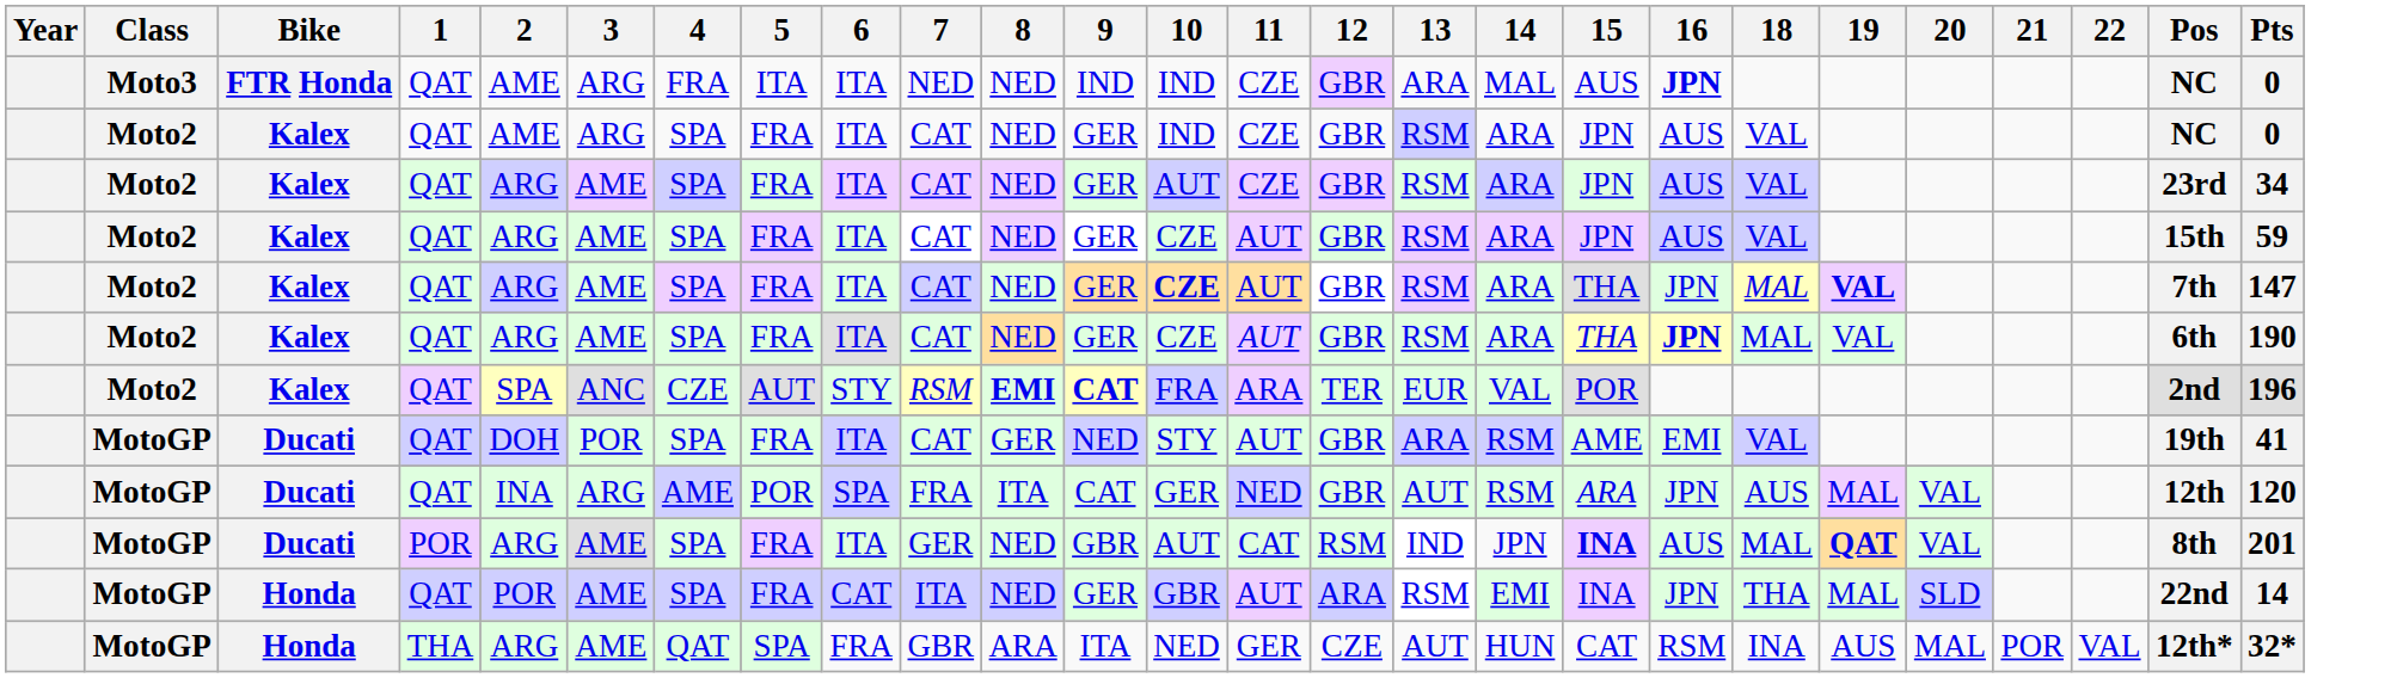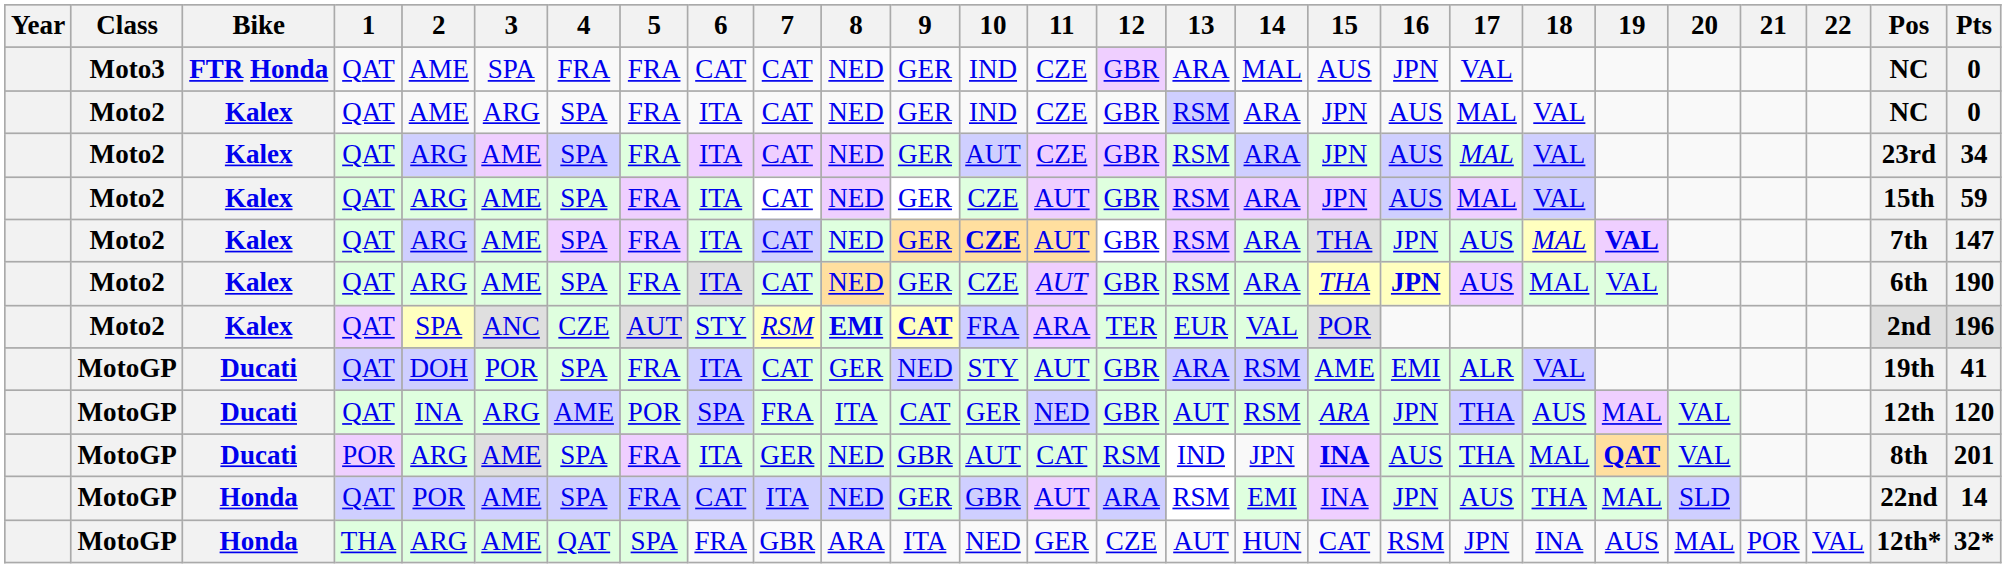 <table class="wikitable" style="text-align:center;">
 <tr>
 <th>Year</th>
 <th>Class</th>
 <th>Bike</th>
 <th>1</th>
 <th>2</th>
 <th>3</th>
 <th>4</th>
 <th>5</th>
 <th>6</th>
 <th>7</th>
 <th>8</th>
 <th>9</th>
 <th>10</th>
 <th>11</th>
 <th>12</th>
 <th>13</th>
 <th>14</th>
 <th>15</th>
 <th>16</th>
+<th>17</th>
 <th>18</th>
 <th>19</th>
 <th>20</th>
 <th>21</th>
 <th>22</th>
 <th>Pos</th>
 <th>Pts</th>
 </tr>
 <tr>
 <th></th>
 <th>Moto3</th>
 <th><a href='#'>FTR</a> <a href='#'>Honda</a></th>
 <td><a href='#'>QAT</a></td>
 <td><a href='#'>AME</a></td>
-<td><a href='#'>ARG</a></td>
+<td><a href='#'>SPA</a></td>
 <td><a href='#'>FRA</a></td>
-<td><a href='#'>ITA</a></td>
-<td><a href='#'>ITA</a></td>
+<td><a href='#'>FRA</a></td>
+<td><a href='#'>CAT</a></td>
+<td><a href='#'>CAT</a></td>
 <td><a href='#'>NED</a></td>
-<td><a href='#'>NED</a></td>
-<td><a href='#'>IND</a></td>
+<td><a href='#'>GER</a></td>
 <td><a href='#'>IND</a></td>
 <td><a href='#'>CZE</a></td>
 <td style="background:#efcfff;"><a href='#'>GBR</a><br></td>
 <td><a href='#'>ARA</a></td>
 <td><a href='#'>MAL</a></td>
 <td><a href='#'>AUS</a></td>
-<td><strong><a href='#'>JPN</a></strong></td>
+<td><a href='#'>JPN</a></td>
+<td><a href='#'>VAL</a></td>
 <td></td>
 <td></td>
 <td></td>
 <td></td>
 <td></td>
 <th>NC</th>
 <th>0</th>
 </tr>
 <tr>
 <th></th>
 <th>Moto2</th>
 <th><a href='#'>Kalex</a></th>
 <td><a href='#'>QAT</a></td>
 <td><a href='#'>AME</a></td>
 <td><a href='#'>ARG</a></td>
 <td><a href='#'>SPA</a></td>
 <td><a href='#'>FRA</a></td>
 <td><a href='#'>ITA</a></td>
 <td><a href='#'>CAT</a></td>
 <td><a href='#'>NED</a></td>
 <td><a href='#'>GER</a></td>
 <td><a href='#'>IND</a></td>
 <td><a href='#'>CZE</a></td>
 <td><a href='#'>GBR</a></td>
 <td style="background:#CFCFFF;"><a href='#'>RSM</a><br></td>
 <td><a href='#'>ARA</a></td>
 <td><a href='#'>JPN</a></td>
 <td><a href='#'>AUS</a></td>
+<td><a href='#'>MAL</a></td>
 <td><a href='#'>VAL</a></td>
 <td></td>
 <td></td>
 <td></td>
 <td></td>
 <th>NC</th>
 <th>0</th>
 </tr>
 <tr>
 <th></th>
 <th>Moto2</th>
 <th><a href='#'>Kalex</a></th>
 <td style="background:#dfffdf;"><a href='#'>QAT</a><br></td>
 <td style="background:#cfcfff;"><a href='#'>ARG</a><br></td>
 <td style="background:#efcfff;"><a href='#'>AME</a><br></td>
 <td style="background:#cfcfff;"><a href='#'>SPA</a><br></td>
 <td style="background:#dfffdf;"><a href='#'>FRA</a><br></td>
 <td style="background:#efcfff;"><a href='#'>ITA</a><br></td>
 <td style="background:#efcfff;"><a href='#'>CAT</a><br></td>
 <td style="background:#efcfff;"><a href='#'>NED</a><br></td>
 <td style="background:#dfffdf;"><a href='#'>GER</a><br></td>
 <td style="background:#cfcfff;"><a href='#'>AUT</a><br></td>
 <td style="background:#efcfff;"><a href='#'>CZE</a><br></td>
 <td style="background:#efcfff;"><a href='#'>GBR</a><br></td>
 <td style="background:#dfffdf;"><a href='#'>RSM</a><br></td>
 <td style="background:#cfcfff;"><a href='#'>ARA</a><br></td>
 <td style="background:#dfffdf;"><a href='#'>JPN</a><br></td>
 <td style="background:#cfcfff;"><a href='#'>AUS</a><br></td>
+<td style="background:#dfffdf;"><em><a href='#'>MAL</a></em><br></td>
 <td style="background:#cfcfff;"><a href='#'>VAL</a><br></td>
 <td></td>
 <td></td>
 <td></td>
 <td></td>
 <th>23rd</th>
 <th>34</th>
 </tr>
 <tr>
 <th></th>
 <th>Moto2</th>
 <th><a href='#'>Kalex</a></th>
 <td style="background:#dfffdf;"><a href='#'>QAT</a><br></td>
 <td style="background:#dfffdf;"><a href='#'>ARG</a><br></td>
 <td style="background:#dfffdf;"><a href='#'>AME</a><br></td>
 <td style="background:#dfffdf;"><a href='#'>SPA</a><br></td>
 <td style="background:#efcfff;"><a href='#'>FRA</a><br></td>
 <td style="background:#dfffdf;"><a href='#'>ITA</a><br></td>
 <td style="background:#ffffff;"><a href='#'>CAT</a><br></td>
 <td style="background:#efcfff;"><a href='#'>NED</a><br></td>
 <td style="background:#ffffff;"><a href='#'>GER</a><br></td>
 <td style="background:#dfffdf;"><a href='#'>CZE</a><br></td>
 <td style="background:#efcfff;"><a href='#'>AUT</a><br></td>
 <td style="background:#dfffdf;"><a href='#'>GBR</a><br></td>
 <td style="background:#efcfff;"><a href='#'>RSM</a><br></td>
 <td style="background:#efcfff;"><a href='#'>ARA</a><br></td>
 <td style="background:#efcfff;"><a href='#'>JPN</a><br></td>
 <td style="background:#cfcfff;"><a href='#'>AUS</a><br></td>
+<td style="background:#efcfff;"><a href='#'>MAL</a><br></td>
 <td style="background:#cfcfff;"><a href='#'>VAL</a><br></td>
 <td></td>
 <td></td>
 <td></td>
 <td></td>
 <th>15th</th>
 <th>59</th>
 </tr>
 <tr>
 <th></th>
 <th>Moto2</th>
 <th><a href='#'>Kalex</a></th>
 <td style="background:#DFFFDF;"><a href='#'>QAT</a><br></td>
 <td style="background:#CFCFFF;"><a href='#'>ARG</a><br></td>
 <td style="background:#DFFFDF;"><a href='#'>AME</a><br></td>
 <td style="background:#EFCFFF;"><a href='#'>SPA</a><br></td>
 <td style="background:#EFCFFF;"><a href='#'>FRA</a><br></td>
 <td style="background:#DFFFDF;"><a href='#'>ITA</a><br></td>
 <td style="background:#CFCFFF;"><a href='#'>CAT</a><br></td>
 <td style="background:#DFFFDF;"><a href='#'>NED</a><br></td>
 <td style="background:#FFDF9F;"><a href='#'>GER</a><br></td>
 <td style="background:#FFDF9F;"><strong><a href='#'>CZE</a></strong><br></td>
 <td style="background:#FFDF9F;"><a href='#'>AUT</a><br></td>
 <td style="background:#FFFFFF;"><a href='#'>GBR</a><br></td>
 <td style="background:#EFCFFF;"><a href='#'>RSM</a><br></td>
 <td style="background:#DFFFDF;"><a href='#'>ARA</a><br></td>
 <td style="background:#DFDFDF;"><a href='#'>THA</a><br></td>
 <td style="background:#DFFFDF;"><a href='#'>JPN</a><br></td>
+<td style="background:#DFFFDF;"><a href='#'>AUS</a><br></td>
 <td style="background:#FFFFBF;"><em><a href='#'>MAL</a></em><br></td>
 <td style="background:#EFCFFF;"><strong><a href='#'>VAL</a></strong><br></td>
 <td></td>
 <td></td>
 <td></td>
 <th>7th</th>
 <th>147</th>
 </tr>
 <tr>
 <th></th>
 <th>Moto2</th>
 <th><a href='#'>Kalex</a></th>
 <td style="background:#dfffdf;"><a href='#'>QAT</a><br></td>
 <td style="background:#dfffdf;"><a href='#'>ARG</a><br></td>
 <td style="background:#dfffdf;"><a href='#'>AME</a><br></td>
 <td style="background:#dfffdf;"><a href='#'>SPA</a><br></td>
 <td style="background:#dfffdf;"><a href='#'>FRA</a><br></td>
 <td style="background:#dfdfdf;"><a href='#'>ITA</a><br></td>
 <td style="background:#dfffdf;"><a href='#'>CAT</a><br></td>
 <td style="background:#ffdf9f;"><a href='#'>NED</a><br></td>
 <td style="background:#dfffdf;"><a href='#'>GER</a><br></td>
 <td style="background:#dfffdf;"><a href='#'>CZE</a><br></td>
 <td style="background:#efcfff;"><em><a href='#'>AUT</a></em><br></td>
 <td style="background:#dfffdf;"><a href='#'>GBR</a><br></td>
 <td style="background:#dfffdf;"><a href='#'>RSM</a><br></td>
 <td style="background:#dfffdf;"><a href='#'>ARA</a><br></td>
 <td style="background:#ffffbf;"><em><a href='#'>THA</a></em><br></td>
 <td style="background:#ffffbf;"><strong><a href='#'>JPN</a></strong><br></td>
+<td style="background:#efcfff;"><a href='#'>AUS</a><br></td>
 <td style="background:#dfffdf;"><a href='#'>MAL</a><br></td>
 <td style="background:#dfffdf;"><a href='#'>VAL</a><br></td>
 <td></td>
 <td></td>
 <td></td>
 <th>6th</th>
 <th>190</th>
 </tr>
 <tr>
 <th></th>
 <th>Moto2</th>
 <th><a href='#'>Kalex</a></th>
 <td style="background:#efcfff;"><a href='#'>QAT</a><br></td>
 <td style="background:#ffffbf;"><a href='#'>SPA</a><br></td>
 <td style="background:#dfdfdf;"><a href='#'>ANC</a><br></td>
 <td style="background:#dfffdf;"><a href='#'>CZE</a><br></td>
 <td style="background:#dfdfdf;"><a href='#'>AUT</a><br></td>
 <td style="background:#dfffdf;"><a href='#'>STY</a><br></td>
 <td style="background:#ffffbf;"><em><a href='#'>RSM</a></em><br></td>
 <td style="background:#dfffdf;"><strong><a href='#'>EMI</a></strong><br></td>
 <td style="background:#ffffbf;"><strong><a href='#'>CAT</a></strong><br></td>
 <td style="background:#cfcfff;"><a href='#'>FRA</a><br></td>
 <td style="background:#efcfff;"><a href='#'>ARA</a><br></td>
 <td style="background:#dfffdf;"><a href='#'>TER</a><br></td>
 <td style="background:#dfffdf;"><a href='#'>EUR</a><br></td>
 <td style="background:#dfffdf;"><a href='#'>VAL</a><br></td>
 <td style="background:#dfdfdf;"><a href='#'>POR</a><br></td>
 <td></td>
 <td></td>
 <td></td>
 <td></td>
 <td></td>
 <td></td>
+<td></td>
 <th style="background:#dfdfdf;">2nd</th>
 <th style="background:#dfdfdf;">196</th>
 </tr>
 <tr>
 <th></th>
 <th>MotoGP</th>
 <th><a href='#'>Ducati</a></th>
 <td style="background:#cfcfff;"><a href='#'>QAT</a><br></td>
 <td style="background:#cfcfff;"><a href='#'>DOH</a><br></td>
 <td style="background:#dfffdf;"><a href='#'>POR</a><br></td>
 <td style="background:#dfffdf;"><a href='#'>SPA</a><br></td>
 <td style="background:#dfffdf;"><a href='#'>FRA</a><br></td>
 <td style="background:#cfcfff;"><a href='#'>ITA</a><br></td>
 <td style="background:#dfffdf;"><a href='#'>CAT</a><br></td>
 <td style="background:#dfffdf;"><a href='#'>GER</a><br></td>
 <td style="background:#cfcfff;"><a href='#'>NED</a><br></td>
 <td style="background:#dfffdf;"><a href='#'>STY</a><br></td>
 <td style="background:#dfffdf;"><a href='#'>AUT</a><br></td>
 <td style="background:#dfffdf;"><a href='#'>GBR</a><br></td>
 <td style="background:#cfcfff;"><a href='#'>ARA</a><br></td>
 <td style="background:#cfcfff;"><a href='#'>RSM</a><br></td>
 <td style="background:#dfffdf;"><a href='#'>AME</a><br></td>
 <td style="background:#dfffdf;"><a href='#'>EMI</a><br></td>
+<td style="background:#dfffdf;"><a href='#'>ALR</a><br></td>
 <td style="background:#cfcfff;"><a href='#'>VAL</a><br></td>
 <td></td>
 <td></td>
 <td></td>
 <td></td>
 <th>19th</th>
 <th>41</th>
 </tr>
 <tr>
 <th></th>
 <th>MotoGP</th>
 <th><a href='#'>Ducati</a></th>
 <td style="background:#dfffdf;"><a href='#'>QAT</a><br></td>
 <td style="background:#dfffdf;"><a href='#'>INA</a><br></td>
 <td style="background:#dfffdf;"><a href='#'>ARG</a><br></td>
 <td style="background:#cfcfff;"><a href='#'>AME</a><br></td>
 <td style="background:#dfffdf;"><a href='#'>POR</a><br></td>
 <td style="background:#cfcfff;"><a href='#'>SPA</a><br></td>
 <td style="background:#dfffdf;"><a href='#'>FRA</a><br></td>
 <td style="background:#dfffdf;"><a href='#'>ITA</a><br></td>
 <td style="background:#dfffdf;"><a href='#'>CAT</a><br></td>
 <td style="background:#dfffdf;"><a href='#'>GER</a><br></td>
 <td style="background:#cfcfff;"><a href='#'>NED</a><br></td>
 <td style="background:#dfffdf;"><a href='#'>GBR</a><br></td>
 <td style="background:#dfffdf;"><a href='#'>AUT</a><br></td>
 <td style="background:#dfffdf;"><a href='#'>RSM</a><br></td>
 <td style="background:#dfffdf;"><em><a href='#'>ARA</a></em><br></td>
 <td style="background:#dfffdf;"><a href='#'>JPN</a><br></td>
+<td style="background:#cfcfff;"><a href='#'>THA</a><br></td>
 <td style="background:#dfffdf;"><a href='#'>AUS</a><br></td>
 <td style="background:#efcfff;"><a href='#'>MAL</a><br></td>
 <td style="background:#dfffdf;"><a href='#'>VAL</a><br></td>
 <td></td>
 <td></td>
 <th>12th</th>
 <th>120</th>
 </tr>
 <tr>
 <th></th>
 <th>MotoGP</th>
 <th><a href='#'>Ducati</a></th>
 <td style="background:#efcfff;"><a href='#'>POR</a><br></td>
 <td style="background:#dfffdf;"><a href='#'>ARG</a><br></td>
 <td style="background:#dfdfdf;"><a href='#'>AME</a><br></td>
 <td style="background:#dfffdf;"><a href='#'>SPA</a><br></td>
 <td style="background:#efcfff;"><a href='#'>FRA</a><br></td>
 <td style="background:#dfffdf;"><a href='#'>ITA</a><br></td>
 <td style="background:#dfffdf;"><a href='#'>GER</a><br></td>
 <td style="background:#dfffdf;"><a href='#'>NED</a><br></td>
 <td style="background:#dfffdf;"><a href='#'>GBR</a><br></td>
 <td style="background:#dfffdf;"><a href='#'>AUT</a><br></td>
 <td style="background:#dfffdf;"><a href='#'>CAT</a><br></td>
 <td style="background:#dfffdf;"><a href='#'>RSM</a><br></td>
 <td style="background:#ffffff;"><a href='#'>IND</a><br></td>
 <td><a href='#'>JPN</a></td>
 <td style="background:#efcfff;"><strong><a href='#'>INA</a></strong><br></td>
 <td style="background:#dfffdf;"><a href='#'>AUS</a><br></td>
+<td style="background:#dfffdf;"><a href='#'>THA</a><br></td>
 <td style="background:#dfffdf;"><a href='#'>MAL</a><br></td>
 <td style="background:#ffdf9f;"><strong><a href='#'>QAT</a></strong><br></td>
 <td style="background:#dfffdf;"><a href='#'>VAL</a><br></td>
 <td></td>
 <td></td>
 <th>8th</th>
 <th>201</th>
 </tr>
 <tr>
 <th></th>
 <th>MotoGP</th>
 <th><a href='#'>Honda</a></th>
 <td style="background:#CFCFFF;"><a href='#'>QAT</a><br></td>
 <td style="background:#CFCFFF;"><a href='#'>POR</a><br></td>
 <td style="background:#CFCFFF;"><a href='#'>AME</a><br></td>
 <td style="background:#CFCFFF;"><a href='#'>SPA</a><br></td>
 <td style="background:#CFCFFF;"><a href='#'>FRA</a><br></td>
 <td style="background:#CFCFFF;"><a href='#'>CAT</a><br></td>
 <td style="background:#CFCFFF;"><a href='#'>ITA</a><br></td>
 <td style="background:#CFCFFF;"><a href='#'>NED</a><br></td>
 <td style="background:#DFFFDF;"><a href='#'>GER</a><br></td>
 <td style="background:#CFCFFF;"><a href='#'>GBR</a><br></td>
 <td style="background:#EFCFFF;"><a href='#'>AUT</a><br></td>
 <td style="background:#CFCFFF;"><a href='#'>ARA</a><br></td>
 <td style="background:#FFFFFF;"><a href='#'>RSM</a><br></td>
 <td style="background:#DFFFDF;"><a href='#'>EMI</a><br></td>
 <td style="background:#EFCFFF;"><a href='#'>INA</a><br></td>
 <td style="background:#DFFFDF;"><a href='#'>JPN</a><br></td>
+<td style="background:#DFFFDF;"><a href='#'>AUS</a><br></td>
 <td style="background:#DFFFDF;"><a href='#'>THA</a><br></td>
 <td style="background:#DFFFDF;"><a href='#'>MAL</a><br></td>
 <td style="background:#CFCFFF;"><a href='#'>SLD</a><br></td>
 <td></td>
 <td></td>
 <th>22nd</th>
 <th>14</th>
 </tr>
 <tr>
 <th></th>
 <th>MotoGP</th>
 <th><a href='#'>Honda</a></th>
 <td style="background:#DFFFDF;"><a href='#'>THA</a><br></td>
 <td style="background:#DFFFDF;"><a href='#'>ARG</a><br></td>
 <td style="background:#DFFFDF;"><a href='#'>AME</a><br></td>
 <td style="background:#DFFFDF;"><a href='#'>QAT</a><br></td>
 <td style="background:#DFFFDF;"><a href='#'>SPA</a><br></td>
 <td style="background:#;"><a href='#'>FRA</a><br></td>
 <td style="background:#;"><a href='#'>GBR</a><br></td>
 <td style="background:#;"><a href='#'>ARA</a><br></td>
 <td style="background:#;"><a href='#'>ITA</a><br></td>
 <td style="background:#;"><a href='#'>NED</a><br></td>
 <td style="background:#;"><a href='#'>GER</a><br></td>
 <td style="background:#;"><a href='#'>CZE</a><br></td>
 <td style="background:#;"><a href='#'>AUT</a><br></td>
 <td style="background:#;"><a href='#'>HUN</a><br></td>
 <td style="background:#;"><a href='#'>CAT</a><br></td>
 <td style="background:#;"><a href='#'>RSM</a><br></td>
+<td style="background:#;"><a href='#'>JPN</a><br></td>
 <td style="background:#;"><a href='#'>INA</a><br></td>
 <td style="background:#;"><a href='#'>AUS</a><br></td>
 <td style="background:#;"><a href='#'>MAL</a><br></td>
 <td style="background:#;"><a href='#'>POR</a><br></td>
 <td style="background:#;"><a href='#'>VAL</a><br></td>
 <th>12th*</th>
 <th>32*</th>
 </tr>
 </table>
